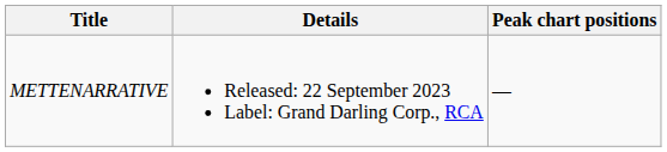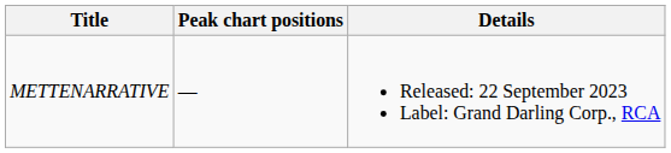 <table class="wikitable">
 <tr>
 <th>Title</th>
+<th>Peak chart positions</th>
 <th>Details</th>
-<th>Peak chart positions</th>
 </tr>
 <tr>
 <td><em>METTENARRATIVE</em></td>
+<td>—</td>
 <td><br><ul><li>Released: 22 September 2023</li><li>Label: Grand Darling Corp., <a href='#'>RCA</a></li></ul></td>
-<td>—</td>
 </tr>
 </table>
